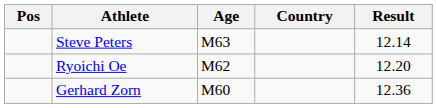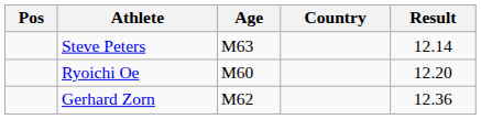 <table class="wikitable"  style="text-align:center; width:50%;">
 <tr>
 <th>Pos</th>
 <th>Athlete</th>
 <th>Age</th>
 <th>Country</th>
 <th>Result</th>
 </tr>
 <tr>
 <td align=center></td>
 <td align=left><a href='#'>Steve Peters</a></td>
 <td align=left>M63</td>
 <td align=left></td>
 <td>12.14</td>
 </tr>
 <tr>
 <td align=center></td>
 <td align=left><a href='#'>Ryoichi Oe</a></td>
-<td align=left>M62</td>
+<td align=left>M60</td>
 <td align=left></td>
 <td>12.20</td>
 </tr>
 <tr>
 <td align=center></td>
 <td align=left><a href='#'>Gerhard Zorn</a></td>
-<td align=left>M60</td>
+<td align=left>M62</td>
 <td align=left></td>
 <td>12.36</td>
 </tr>
 </table>
